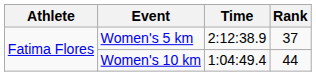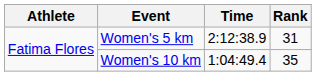 <table class="wikitable" style="font-size:90%;">
 <tr>
 <th>Athlete</th>
 <th>Event</th>
 <th>Time</th>
 <th>Rank</th>
 </tr>
 <tr align=center>
 <td align=left rowspan=2><a href='#'>Fatima Flores</a></td>
 <td align=left><a href='#'>Women's 5 km</a></td>
 <td>2:12:38.9</td>
-<td>37</td>
+<td>31</td>
 </tr>
 <tr align=center>
 <td align=left><a href='#'>Women's 10 km</a></td>
 <td>1:04:49.4</td>
-<td>44</td>
+<td>35</td>
 </tr>
 </table>
